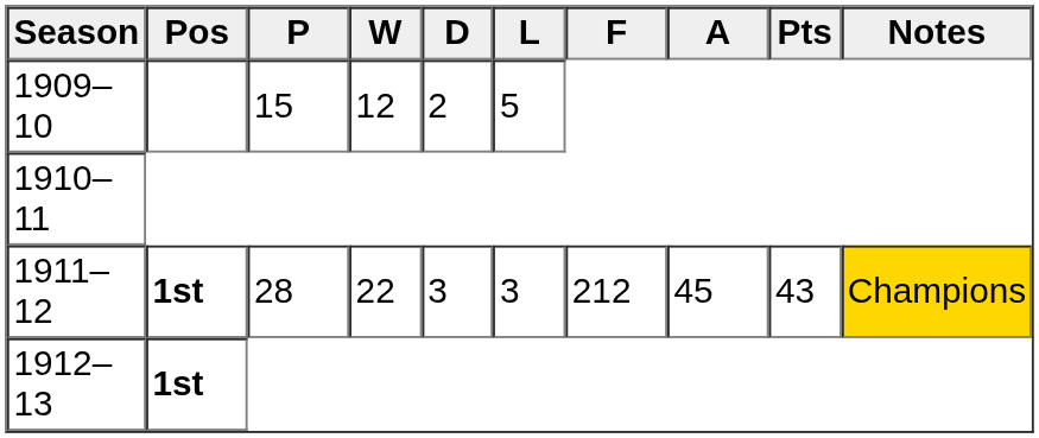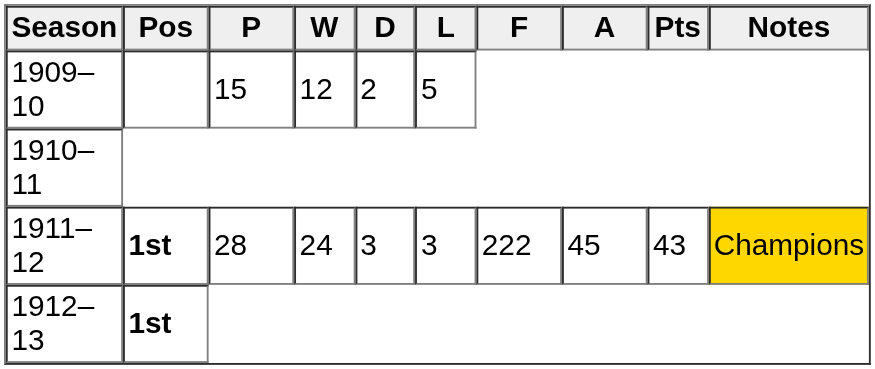 <table border="1" cellpadding="2" cellspacing="0">
 <tr bgcolor="#efefef">
 </tr>
 <tr bgcolor="#efefef">
 <th style="width:30pt;">Season</th>
 <th style="width:30pt;">Pos</th>
 <th style="width:30pt;">P</th>
 <th style="width:20pt;">W</th>
 <th style="width:20pt;">D</th>
 <th style="width:20pt;">L</th>
 <th style="width:30pt;">F</th>
 <th style="width:30pt;">A</th>
 <th style="width:20pt;">Pts</th>
 <th>Notes</th>
 </tr>
 <tr>
 <td>1909–10</td>
 <td></td>
 <td>15</td>
 <td>12</td>
 <td>2</td>
 <td>5</td>
 </tr>
 <tr>
 <td>1910–11</td>
 </tr>
 <tr>
 <td>1911–12</td>
 <td><strong>1st</strong></td>
 <td>28</td>
-<td>22</td>
+<td>24</td>
 <td>3</td>
 <td>3</td>
-<td>212</td>
+<td>222</td>
 <td>45</td>
 <td>43</td>
 <td bgcolor=gold>Champions</td>
 </tr>
 <tr>
 <td>1912–13</td>
 <td><strong>1st</strong></td>
 </tr>
 </table>
